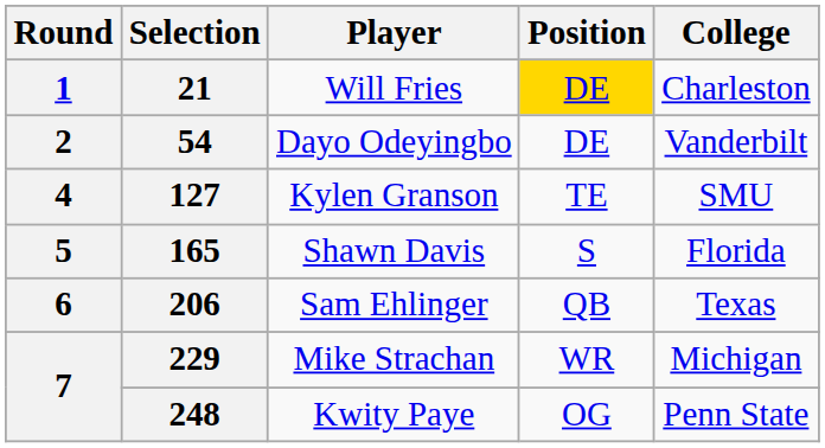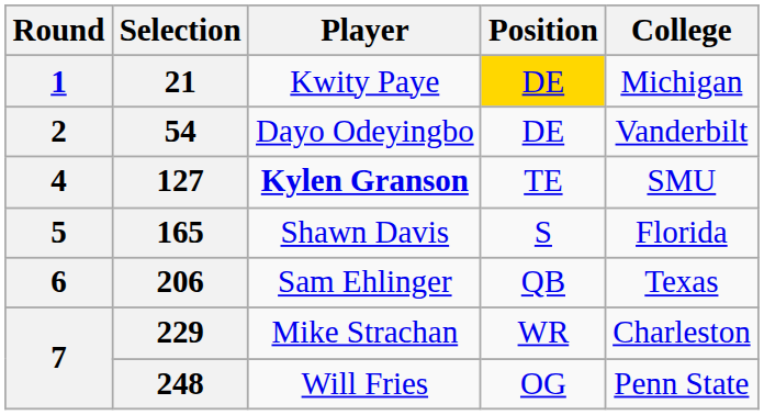 <table class="wikitable" style="text-align:center">
 <tr>
 <th>Round</th>
 <th>Selection</th>
 <th>Player</th>
 <th>Position</th>
 <th>College</th>
 </tr>
 <tr>
 <th><a href='#'>1</a></th>
 <th>21</th>
-<td><a href='#'>Will Fries</a></td>
+<td><a href='#'>Kwity Paye</a></td>
 <td style="background: gold;"><a href='#'>DE</a></td>
-<td><a href='#'>Charleston</a></td>
+<td><a href='#'>Michigan</a></td>
 </tr>
 <tr>
 <th>2</th>
 <th>54</th>
 <td><a href='#'>Dayo Odeyingbo</a></td>
 <td><a href='#'>DE</a></td>
 <td><a href='#'>Vanderbilt</a></td>
 </tr>
 <tr>
 <th>4</th>
 <th>127</th>
-<td><a href='#'>Kylen Granson</a></td>
+<td><strong><a href='#'>Kylen Granson</a></strong></td>
 <td><a href='#'>TE</a></td>
 <td><a href='#'>SMU</a></td>
 </tr>
 <tr>
 <th>5</th>
 <th>165</th>
 <td><a href='#'>Shawn Davis</a></td>
 <td><a href='#'>S</a></td>
 <td><a href='#'>Florida</a></td>
 </tr>
 <tr>
 <th>6</th>
 <th>206</th>
 <td><a href='#'>Sam Ehlinger</a></td>
 <td><a href='#'>QB</a></td>
 <td><a href='#'>Texas</a></td>
 </tr>
 <tr>
 <th rowspan="2">7</th>
 <th>229</th>
 <td><a href='#'>Mike Strachan</a></td>
 <td><a href='#'>WR</a></td>
-<td><a href='#'>Michigan</a></td>
+<td><a href='#'>Charleston</a></td>
 </tr>
 <tr>
 <th>248</th>
-<td><a href='#'>Kwity Paye</a></td>
+<td><a href='#'>Will Fries</a></td>
 <td><a href='#'>OG</a></td>
 <td><a href='#'>Penn State</a></td>
 </tr>
 </table>
